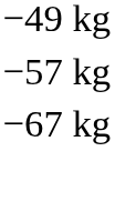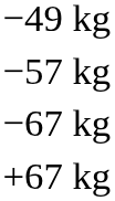 <table>
 <tr>
 <td>−49 kg<br></td>
 <td></td>
 <td></td>
 <td></td>
 </tr>
 <tr>
 <td>−57 kg<br></td>
 <td></td>
 <td></td>
 <td></td>
 </tr>
 <tr>
 <td>−67 kg<br></td>
 <td></td>
 <td></td>
 <td></td>
 </tr>
+<tr>
+<td>+67 kg<br></td>
+<td></td>
+<td></td>
+<td></td>
+</tr>
 </table>
